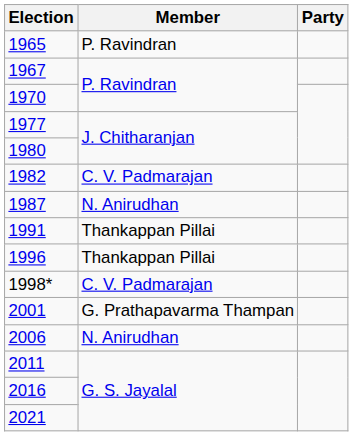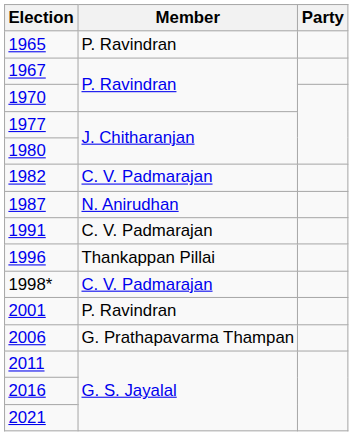 <table class="wikitable sortable">
 <tr>
 <th>Election</th>
 <th>Member</th>
 <th colspan="2">Party</th>
 </tr>
 <tr>
 <td><a href='#'>1965</a></td>
 <td>P. Ravindran</td>
 <td></td>
 </tr>
 <tr>
 <td><a href='#'>1967</a></td>
 <td rowspan="2"><a href='#'>P. Ravindran</a></td>
 <td></td>
 </tr>
 <tr>
 <td><a href='#'>1970</a></td>
 </tr>
 <tr>
 <td><a href='#'>1977</a></td>
 <td rowspan="2"><a href='#'>J. Chitharanjan</a></td>
 </tr>
 <tr>
 <td><a href='#'>1980</a></td>
 </tr>
 <tr>
 <td><a href='#'>1982</a></td>
 <td><a href='#'>C. V. Padmarajan</a></td>
 <td></td>
 </tr>
 <tr>
 <td><a href='#'>1987</a></td>
 <td><a href='#'>N. Anirudhan</a></td>
 <td></td>
 </tr>
 <tr>
 <td><a href='#'>1991</a></td>
-<td>Thankappan Pillai</td>
+<td>C. V. Padmarajan</td>
 <td></td>
 </tr>
 <tr>
 <td><a href='#'>1996</a></td>
 <td>Thankappan Pillai</td>
 <td></td>
 </tr>
 <tr>
 <td>1998*</td>
 <td><a href='#'>C. V. Padmarajan</a></td>
 </tr>
 <tr>
 <td><a href='#'>2001</a></td>
-<td>G. Prathapavarma Thampan</td>
+<td>P. Ravindran</td>
 <td></td>
 </tr>
 <tr>
 <td><a href='#'>2006</a></td>
-<td><a href='#'>N. Anirudhan</a></td>
+<td>G. Prathapavarma Thampan</td>
 <td></td>
 </tr>
 <tr>
 <td><a href='#'>2011</a></td>
 <td rowspan="3"><a href='#'>G. S. Jayalal</a></td>
 </tr>
 <tr>
 <td><a href='#'>2016</a></td>
 </tr>
 <tr>
 <td><a href='#'>2021</a></td>
 </tr>
 </table>
